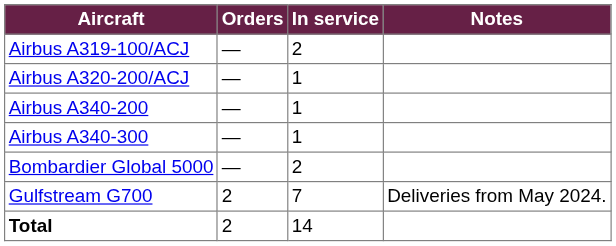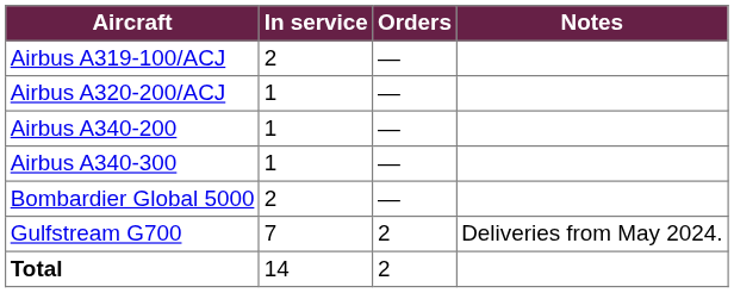 <table class="sortable toccolours" border="1" cellpadding="3" style="border-collapse:collapse">
 <tr style="background:#662046;">
 <th style="color:white;">Aircraft</th>
+<th style="color:white;">In service</th>
 <th style="color:white;">Orders</th>
-<th style="color:white;">In service</th>
 <th style="color:white;">Notes</th>
 </tr>
 <tr>
 <td><a href='#'>Airbus A319-100/ACJ</a></td>
+<td>2</td>
 <td>&#x2014;</td>
-<td>2</td>
 <td></td>
 </tr>
 <tr>
 <td><a href='#'>Airbus A320-200/ACJ</a></td>
+<td>1</td>
 <td>&#x2014;</td>
-<td>1</td>
 <td></td>
 </tr>
 <tr>
 <td><a href='#'>Airbus A340-200</a></td>
+<td>1</td>
 <td>&#x2014;</td>
-<td>1</td>
 <td></td>
 </tr>
 <tr>
 <td><a href='#'>Airbus A340-300</a></td>
+<td>1</td>
 <td>&#x2014;</td>
-<td>1</td>
 <td></td>
 </tr>
 <tr>
 <td><a href='#'>Bombardier Global 5000</a></td>
+<td>2</td>
 <td>&#x2014;</td>
-<td>2</td>
 <td></td>
 </tr>
 <tr>
 <td><a href='#'>Gulfstream G700</a></td>
+<td>7</td>
 <td>2</td>
-<td>7</td>
 <td>Deliveries from May 2024.</td>
 </tr>
 <tr>
 <td><strong>Total</strong></td>
+<td>14</td>
 <td>2</td>
-<td>14</td>
 <td></td>
 </tr>
 </table>
